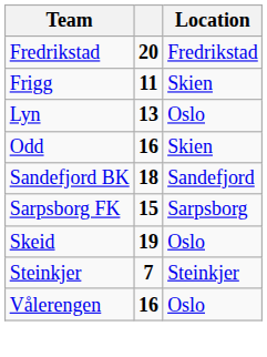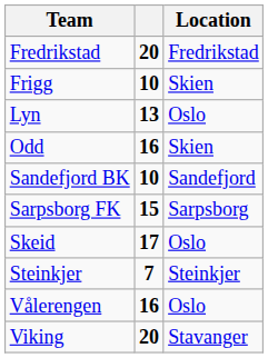 <table class="wikitable sortable" border="1">
 <tr>
 <th>Team</th>
 <th></th>
 <th>Location</th>
 </tr>
 <tr>
 <td><a href='#'>Fredrikstad</a></td>
 <td align="center"><strong>20</strong></td>
 <td><a href='#'>Fredrikstad</a></td>
 </tr>
 <tr>
 <td><a href='#'>Frigg</a></td>
-<td align="center"><strong>11</strong></td>
+<td align="center"><strong>10</strong></td>
 <td><a href='#'>Skien</a></td>
 </tr>
 <tr>
 <td><a href='#'>Lyn</a></td>
 <td align="center"><strong>13</strong></td>
 <td><a href='#'>Oslo</a></td>
 </tr>
 <tr>
 <td><a href='#'>Odd</a></td>
 <td align="center"><strong>16</strong></td>
 <td><a href='#'>Skien</a></td>
 </tr>
 <tr>
 <td><a href='#'>Sandefjord BK</a></td>
-<td align="center"><strong>18</strong></td>
+<td align="center"><strong>10</strong></td>
 <td><a href='#'>Sandefjord</a></td>
 </tr>
 <tr>
 <td><a href='#'>Sarpsborg FK</a></td>
 <td align="center"><strong>15</strong></td>
 <td><a href='#'>Sarpsborg</a></td>
 </tr>
 <tr>
 <td><a href='#'>Skeid</a></td>
-<td align="center"><strong>19</strong></td>
+<td align="center"><strong>17</strong></td>
 <td><a href='#'>Oslo</a></td>
 </tr>
 <tr>
 <td><a href='#'>Steinkjer</a></td>
 <td align="center"><strong>7</strong></td>
 <td><a href='#'>Steinkjer</a></td>
 </tr>
 <tr>
 <td><a href='#'>Vålerengen</a></td>
 <td align="center"><strong>16</strong></td>
 <td><a href='#'>Oslo</a></td>
 </tr>
+<tr>
+<td><a href='#'>Viking</a></td>
+<td align="center"><strong>20</strong></td>
+<td><a href='#'>Stavanger</a></td>
+</tr>
 </table>
